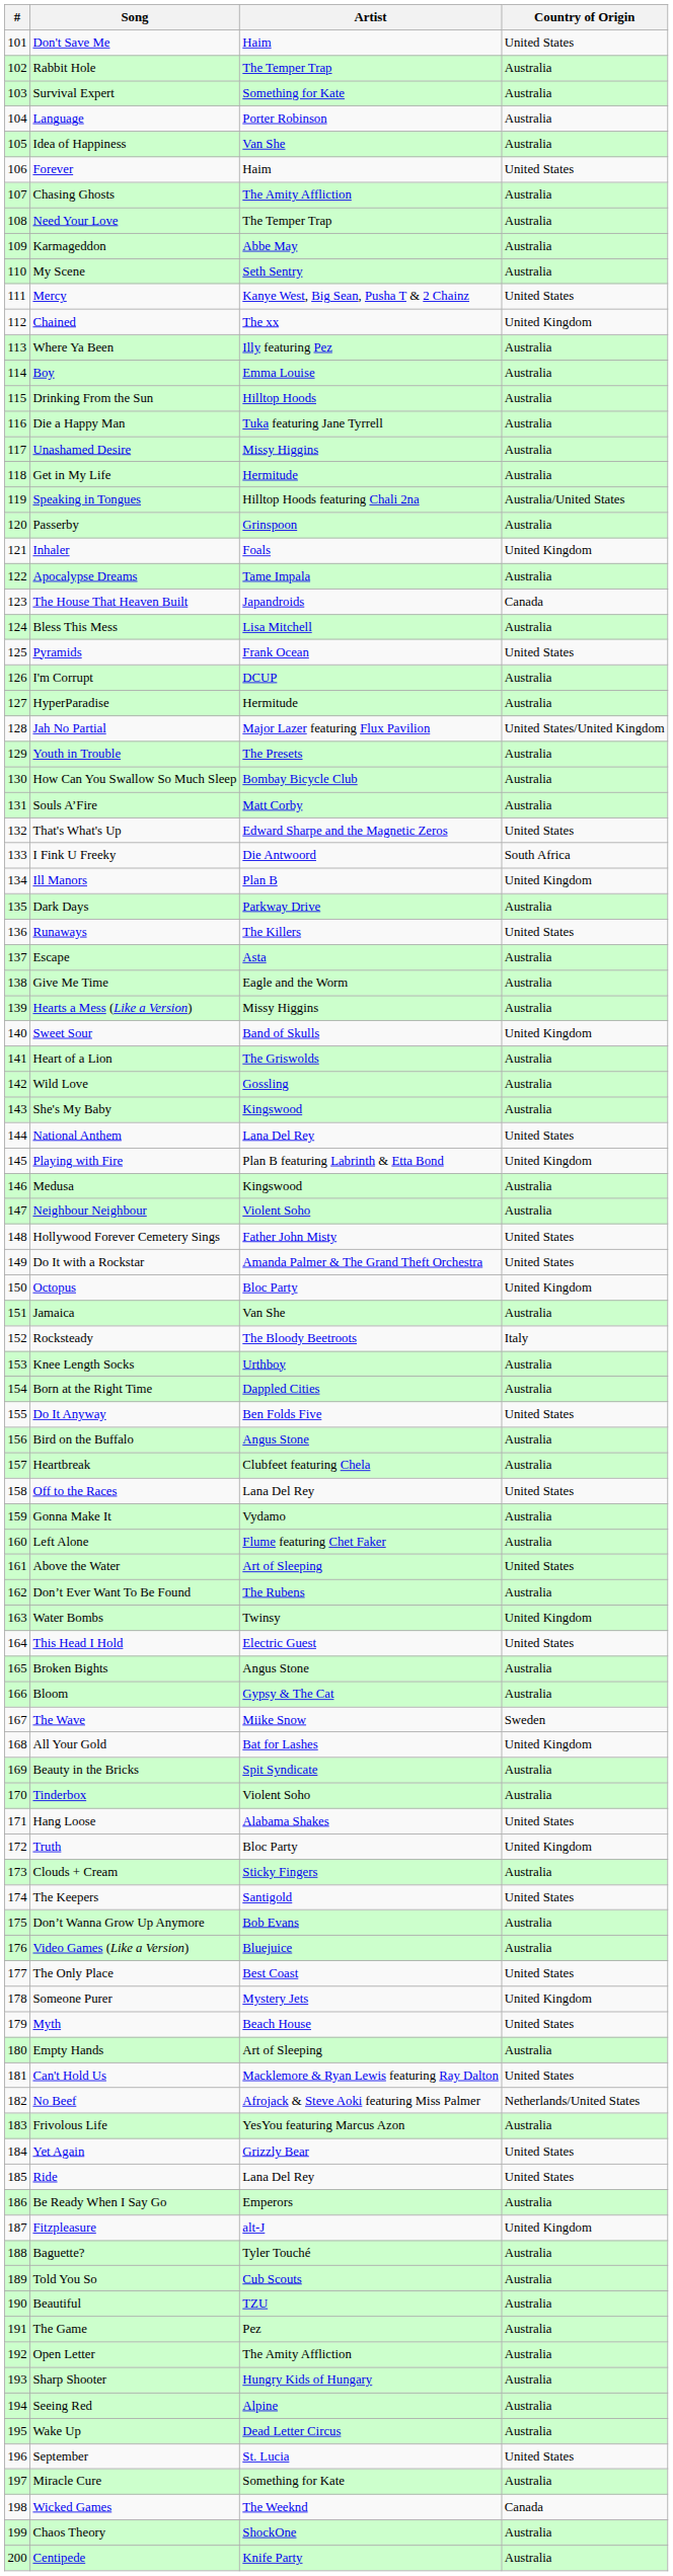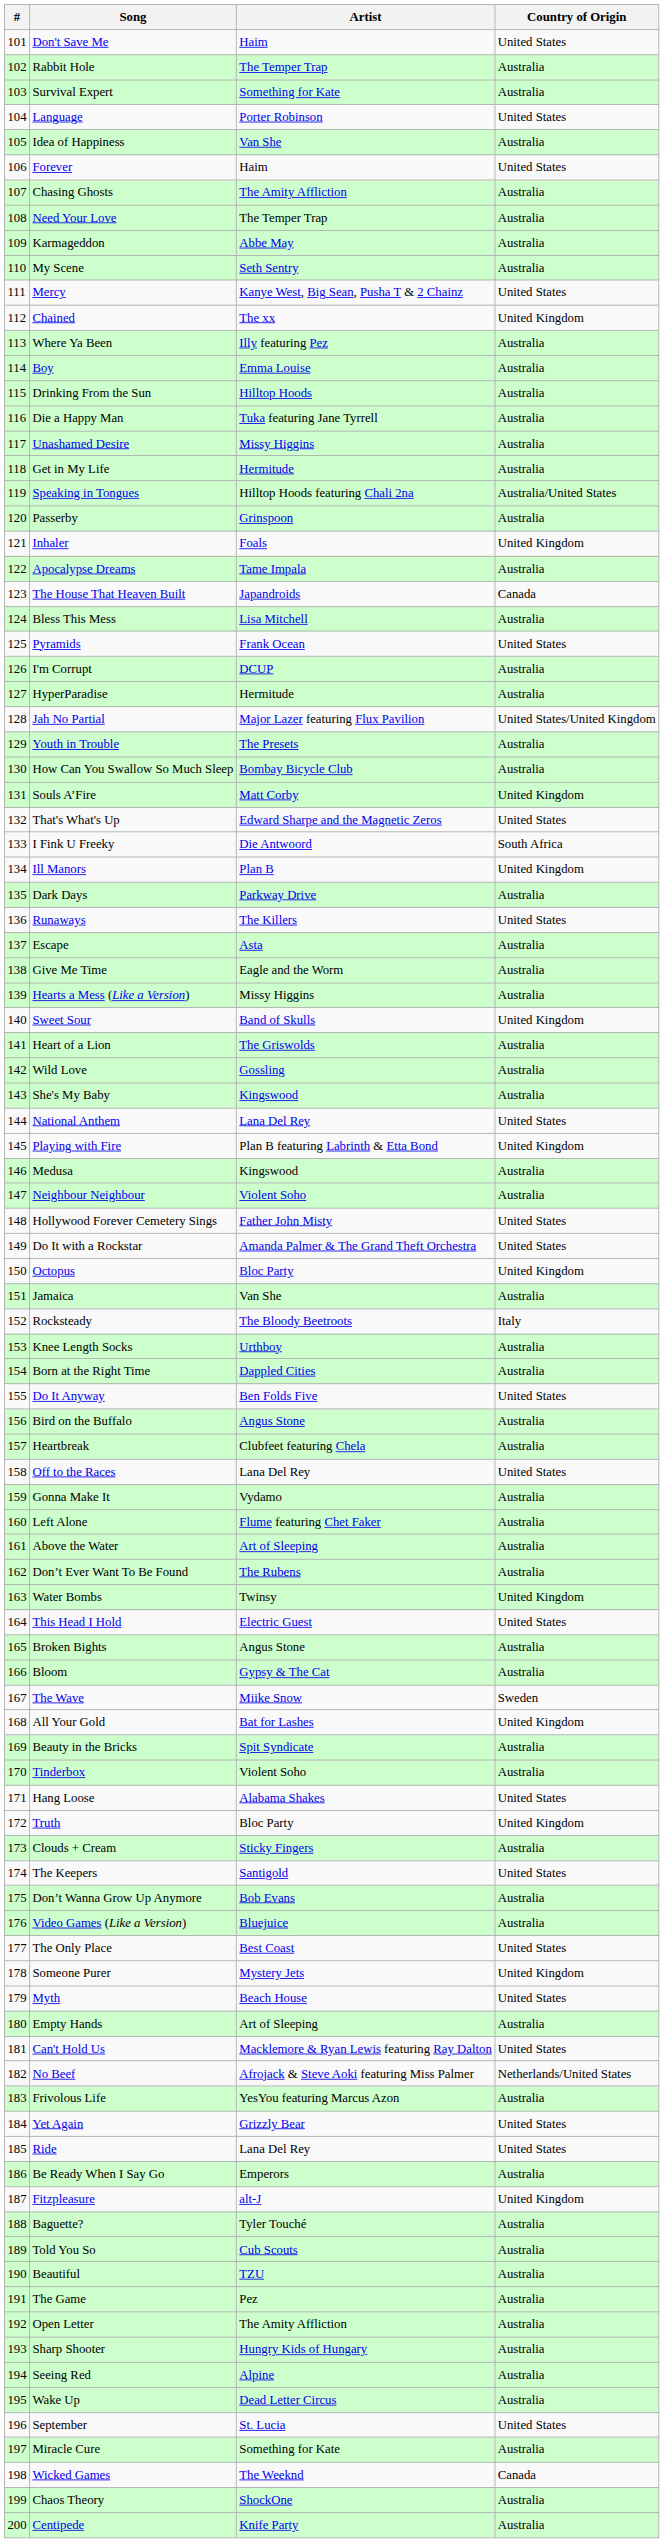 <table class="wikitable sortable mw-collapsible mw-collapsed" style="font-size:0.95em;line-height:1.5em;">
 <tr>
 <th>#</th>
 <th>Song</th>
 <th>Artist</th>
 <th>Country of Origin</th>
 </tr>
 <tr>
 <td>101</td>
 <td><a href='#'>Don't Save Me</a></td>
 <td><a href='#'>Haim</a></td>
 <td>United States</td>
 </tr>
 <tr style="background-color: #ccffcc">
 <td>102</td>
 <td>Rabbit Hole</td>
 <td><a href='#'>The Temper Trap</a></td>
 <td>Australia</td>
 </tr>
 <tr style="background-color: #ccffcc">
 <td>103</td>
 <td>Survival Expert</td>
 <td><a href='#'>Something for Kate</a></td>
 <td>Australia</td>
 </tr>
 <tr>
 <td>104</td>
 <td><a href='#'>Language</a></td>
 <td><a href='#'>Porter Robinson</a></td>
-<td>Australia</td>
+<td>United States</td>
 </tr>
 <tr style="background-color: #ccffcc">
 <td>105</td>
 <td>Idea of Happiness</td>
 <td><a href='#'>Van She</a></td>
 <td>Australia</td>
 </tr>
 <tr>
 <td>106</td>
 <td><a href='#'>Forever</a></td>
 <td>Haim</td>
 <td>United States</td>
 </tr>
 <tr style="background-color: #ccffcc">
 <td>107</td>
 <td>Chasing Ghosts</td>
 <td><a href='#'>The Amity Affliction</a></td>
 <td>Australia</td>
 </tr>
 <tr style="background-color: #ccffcc">
 <td>108</td>
 <td><a href='#'>Need Your Love</a></td>
 <td>The Temper Trap</td>
 <td>Australia</td>
 </tr>
 <tr style="background-color: #ccffcc">
 <td>109</td>
 <td>Karmageddon</td>
 <td><a href='#'>Abbe May</a></td>
 <td>Australia</td>
 </tr>
 <tr style="background-color: #ccffcc">
 <td>110</td>
 <td>My Scene</td>
 <td><a href='#'>Seth Sentry</a></td>
 <td>Australia</td>
 </tr>
 <tr>
 <td>111</td>
 <td><a href='#'>Mercy</a></td>
 <td><a href='#'>Kanye West</a>, <a href='#'>Big Sean</a>, <a href='#'>Pusha T</a> & <a href='#'>2 Chainz</a></td>
 <td>United States</td>
 </tr>
 <tr>
 <td>112</td>
 <td><a href='#'>Chained</a></td>
 <td><a href='#'>The xx</a></td>
 <td>United Kingdom</td>
 </tr>
 <tr style="background-color: #ccffcc">
 <td>113</td>
 <td>Where Ya Been</td>
 <td><a href='#'>Illy</a> featuring <a href='#'>Pez</a></td>
 <td>Australia</td>
 </tr>
 <tr style="background-color: #ccffcc">
 <td>114</td>
 <td><a href='#'>Boy</a></td>
 <td><a href='#'>Emma Louise</a></td>
 <td>Australia</td>
 </tr>
 <tr style="background-color: #ccffcc">
 <td>115</td>
 <td>Drinking From the Sun</td>
 <td><a href='#'>Hilltop Hoods</a></td>
 <td>Australia</td>
 </tr>
 <tr style="background-color: #ccffcc">
 <td>116</td>
 <td>Die a Happy Man</td>
 <td><a href='#'>Tuka</a> featuring Jane Tyrrell</td>
 <td>Australia</td>
 </tr>
 <tr style="background-color: #ccffcc">
 <td>117</td>
 <td><a href='#'>Unashamed Desire</a></td>
 <td><a href='#'>Missy Higgins</a></td>
 <td>Australia</td>
 </tr>
 <tr style="background-color: #ccffcc">
 <td>118</td>
 <td>Get in My Life</td>
 <td><a href='#'>Hermitude</a></td>
 <td>Australia</td>
 </tr>
 <tr style="background-color: #ccffcc">
 <td>119</td>
 <td><a href='#'>Speaking in Tongues</a></td>
 <td>Hilltop Hoods featuring <a href='#'>Chali 2na</a></td>
 <td>Australia/United States</td>
 </tr>
 <tr style="background-color: #ccffcc">
 <td>120</td>
 <td>Passerby</td>
 <td><a href='#'>Grinspoon</a></td>
 <td>Australia</td>
 </tr>
 <tr>
 <td>121</td>
 <td><a href='#'>Inhaler</a></td>
 <td><a href='#'>Foals</a></td>
 <td>United Kingdom</td>
 </tr>
 <tr style="background-color: #ccffcc">
 <td>122</td>
 <td><a href='#'>Apocalypse Dreams</a></td>
 <td><a href='#'>Tame Impala</a></td>
 <td>Australia</td>
 </tr>
 <tr>
 <td>123</td>
 <td><a href='#'>The House That Heaven Built</a></td>
 <td><a href='#'>Japandroids</a></td>
 <td>Canada</td>
 </tr>
 <tr style="background-color: #ccffcc">
 <td>124</td>
 <td>Bless This Mess</td>
 <td><a href='#'>Lisa Mitchell</a></td>
 <td>Australia</td>
 </tr>
 <tr>
 <td>125</td>
 <td><a href='#'>Pyramids</a></td>
 <td><a href='#'>Frank Ocean</a></td>
 <td>United States</td>
 </tr>
 <tr style="background-color: #ccffcc">
 <td>126</td>
 <td>I'm Corrupt</td>
 <td><a href='#'>DCUP</a></td>
 <td>Australia</td>
 </tr>
 <tr style="background-color: #ccffcc">
 <td>127</td>
 <td>HyperParadise</td>
 <td>Hermitude</td>
 <td>Australia</td>
 </tr>
 <tr>
 <td>128</td>
 <td><a href='#'>Jah No Partial</a></td>
 <td><a href='#'>Major Lazer</a> featuring <a href='#'>Flux Pavilion</a></td>
 <td>United States/United Kingdom</td>
 </tr>
 <tr style="background-color: #ccffcc">
 <td>129</td>
 <td><a href='#'>Youth in Trouble</a></td>
 <td><a href='#'>The Presets</a></td>
 <td>Australia</td>
 </tr>
 <tr style="background-color: #ccffcc">
 <td>130</td>
 <td>How Can You Swallow So Much Sleep</td>
 <td><a href='#'>Bombay Bicycle Club</a></td>
 <td>Australia</td>
 </tr>
 <tr style="background-color: #ccffcc">
 <td>131</td>
 <td>Souls A’Fire</td>
 <td><a href='#'>Matt Corby</a></td>
-<td>Australia</td>
+<td>United Kingdom</td>
 </tr>
 <tr>
 <td>132</td>
 <td>That's What's Up</td>
 <td><a href='#'>Edward Sharpe and the Magnetic Zeros</a></td>
 <td>United States</td>
 </tr>
 <tr>
 <td>133</td>
 <td>I Fink U Freeky</td>
 <td><a href='#'>Die Antwoord</a></td>
 <td>South Africa</td>
 </tr>
 <tr>
 <td>134</td>
 <td><a href='#'>Ill Manors</a></td>
 <td><a href='#'>Plan B</a></td>
 <td>United Kingdom</td>
 </tr>
 <tr style="background-color: #ccffcc">
 <td>135</td>
 <td>Dark Days</td>
 <td><a href='#'>Parkway Drive</a></td>
 <td>Australia</td>
 </tr>
 <tr>
 <td>136</td>
 <td><a href='#'>Runaways</a></td>
 <td><a href='#'>The Killers</a></td>
 <td>United States</td>
 </tr>
 <tr style="background-color: #ccffcc">
 <td>137</td>
 <td>Escape</td>
 <td><a href='#'>Asta</a></td>
 <td>Australia</td>
 </tr>
 <tr style="background-color: #ccffcc">
 <td>138</td>
 <td>Give Me Time</td>
 <td>Eagle and the Worm</td>
 <td>Australia</td>
 </tr>
 <tr style="background-color: #ccffcc">
 <td>139</td>
 <td><a href='#'>Hearts a Mess</a> (<em><a href='#'>Like a Version</a></em>)</td>
 <td>Missy Higgins</td>
 <td>Australia</td>
 </tr>
 <tr>
 <td>140</td>
 <td><a href='#'>Sweet Sour</a></td>
 <td><a href='#'>Band of Skulls</a></td>
 <td>United Kingdom</td>
 </tr>
 <tr style="background-color: #ccffcc">
 <td>141</td>
 <td>Heart of a Lion</td>
 <td><a href='#'>The Griswolds</a></td>
 <td>Australia</td>
 </tr>
 <tr style="background-color: #ccffcc">
 <td>142</td>
 <td>Wild Love</td>
 <td><a href='#'>Gossling</a></td>
 <td>Australia</td>
 </tr>
 <tr style="background-color: #ccffcc">
 <td>143</td>
 <td>She's My Baby</td>
 <td><a href='#'>Kingswood</a></td>
 <td>Australia</td>
 </tr>
 <tr>
 <td>144</td>
 <td><a href='#'>National Anthem</a></td>
 <td><a href='#'>Lana Del Rey</a></td>
 <td>United States</td>
 </tr>
 <tr>
 <td>145</td>
 <td><a href='#'>Playing with Fire</a></td>
 <td>Plan B featuring <a href='#'>Labrinth</a> & <a href='#'>Etta Bond</a></td>
 <td>United Kingdom</td>
 </tr>
 <tr style="background-color: #ccffcc">
 <td>146</td>
 <td>Medusa</td>
 <td>Kingswood</td>
 <td>Australia</td>
 </tr>
 <tr style="background-color: #ccffcc">
 <td>147</td>
 <td><a href='#'>Neighbour Neighbour</a></td>
 <td><a href='#'>Violent Soho</a></td>
 <td>Australia</td>
 </tr>
 <tr>
 <td>148</td>
 <td>Hollywood Forever Cemetery Sings</td>
 <td><a href='#'>Father John Misty</a></td>
 <td>United States</td>
 </tr>
 <tr>
 <td>149</td>
 <td>Do It with a Rockstar</td>
 <td><a href='#'>Amanda Palmer & The Grand Theft Orchestra</a></td>
 <td>United States</td>
 </tr>
 <tr>
 <td>150</td>
 <td><a href='#'>Octopus</a></td>
 <td><a href='#'>Bloc Party</a></td>
 <td>United Kingdom</td>
 </tr>
 <tr style="background-color: #ccffcc">
 <td>151</td>
 <td>Jamaica</td>
 <td>Van She</td>
 <td>Australia</td>
 </tr>
 <tr>
 <td>152</td>
 <td>Rocksteady</td>
 <td><a href='#'>The Bloody Beetroots</a></td>
 <td>Italy</td>
 </tr>
 <tr style="background-color: #ccffcc">
 <td>153</td>
 <td>Knee Length Socks</td>
 <td><a href='#'>Urthboy</a></td>
 <td>Australia</td>
 </tr>
 <tr style="background-color: #ccffcc">
 <td>154</td>
 <td>Born at the Right Time</td>
 <td><a href='#'>Dappled Cities</a></td>
 <td>Australia</td>
 </tr>
 <tr>
 <td>155</td>
 <td><a href='#'>Do It Anyway</a></td>
 <td><a href='#'>Ben Folds Five</a></td>
 <td>United States</td>
 </tr>
 <tr style="background-color: #ccffcc">
 <td>156</td>
 <td>Bird on the Buffalo</td>
 <td><a href='#'>Angus Stone</a></td>
 <td>Australia</td>
 </tr>
 <tr style="background-color: #ccffcc">
 <td>157</td>
 <td>Heartbreak</td>
 <td>Clubfeet featuring <a href='#'>Chela</a></td>
 <td>Australia</td>
 </tr>
 <tr>
 <td>158</td>
 <td><a href='#'>Off to the Races</a></td>
 <td>Lana Del Rey</td>
 <td>United States</td>
 </tr>
 <tr style="background-color: #ccffcc">
 <td>159</td>
 <td>Gonna Make It</td>
 <td>Vydamo</td>
 <td>Australia</td>
 </tr>
 <tr style="background-color: #ccffcc">
 <td>160</td>
 <td>Left Alone</td>
 <td><a href='#'>Flume</a> featuring <a href='#'>Chet Faker</a></td>
 <td>Australia</td>
 </tr>
 <tr style="background-color: #ccffcc">
 <td>161</td>
 <td>Above the Water</td>
 <td><a href='#'>Art of Sleeping</a></td>
-<td>United States</td>
+<td>Australia</td>
 </tr>
 <tr style="background-color: #ccffcc">
 <td>162</td>
 <td>Don’t Ever Want To Be Found</td>
 <td><a href='#'>The Rubens</a></td>
 <td>Australia</td>
 </tr>
 <tr style="background-color: #ccffcc">
 <td>163</td>
 <td>Water Bombs</td>
 <td>Twinsy</td>
 <td>United Kingdom</td>
 </tr>
 <tr>
 <td>164</td>
 <td><a href='#'>This Head I Hold</a></td>
 <td><a href='#'>Electric Guest</a></td>
 <td>United States</td>
 </tr>
 <tr style="background-color: #ccffcc">
 <td>165</td>
 <td>Broken Bights</td>
 <td>Angus Stone</td>
 <td>Australia</td>
 </tr>
 <tr style="background-color: #ccffcc">
 <td>166</td>
 <td>Bloom</td>
 <td><a href='#'>Gypsy & The Cat</a></td>
 <td>Australia</td>
 </tr>
 <tr>
 <td>167</td>
 <td><a href='#'>The Wave</a></td>
 <td><a href='#'>Miike Snow</a></td>
 <td>Sweden</td>
 </tr>
 <tr>
 <td>168</td>
 <td>All Your Gold</td>
 <td><a href='#'>Bat for Lashes</a></td>
 <td>United Kingdom</td>
 </tr>
 <tr style="background-color: #ccffcc">
 <td>169</td>
 <td>Beauty in the Bricks</td>
 <td><a href='#'>Spit Syndicate</a></td>
 <td>Australia</td>
 </tr>
 <tr style="background-color: #ccffcc">
 <td>170</td>
 <td><a href='#'>Tinderbox</a></td>
 <td>Violent Soho</td>
 <td>Australia</td>
 </tr>
 <tr>
 <td>171</td>
 <td>Hang Loose</td>
 <td><a href='#'>Alabama Shakes</a></td>
 <td>United States</td>
 </tr>
 <tr>
 <td>172</td>
 <td><a href='#'>Truth</a></td>
 <td>Bloc Party</td>
 <td>United Kingdom</td>
 </tr>
 <tr style="background-color: #ccffcc">
 <td>173</td>
 <td>Clouds + Cream</td>
 <td><a href='#'>Sticky Fingers</a></td>
 <td>Australia</td>
 </tr>
 <tr>
 <td>174</td>
 <td>The Keepers</td>
 <td><a href='#'>Santigold</a></td>
 <td>United States</td>
 </tr>
 <tr style="background-color: #ccffcc">
 <td>175</td>
 <td>Don’t Wanna Grow Up Anymore</td>
 <td><a href='#'>Bob Evans</a></td>
 <td>Australia</td>
 </tr>
 <tr style="background-color: #ccffcc">
 <td>176</td>
 <td><a href='#'>Video Games</a> (<em>Like a Version</em>)</td>
 <td><a href='#'>Bluejuice</a></td>
 <td>Australia</td>
 </tr>
 <tr>
 <td>177</td>
 <td>The Only Place</td>
 <td><a href='#'>Best Coast</a></td>
 <td>United States</td>
 </tr>
 <tr>
 <td>178</td>
 <td>Someone Purer</td>
 <td><a href='#'>Mystery Jets</a></td>
 <td>United Kingdom</td>
 </tr>
 <tr>
 <td>179</td>
 <td><a href='#'>Myth</a></td>
 <td><a href='#'>Beach House</a></td>
 <td>United States</td>
 </tr>
 <tr style="background-color: #ccffcc">
 <td>180</td>
 <td>Empty Hands</td>
 <td>Art of Sleeping</td>
 <td>Australia</td>
 </tr>
 <tr>
 <td>181</td>
 <td><a href='#'>Can't Hold Us</a></td>
 <td><a href='#'>Macklemore & Ryan Lewis</a> featuring <a href='#'>Ray Dalton</a></td>
 <td>United States</td>
 </tr>
 <tr>
 <td>182</td>
 <td><a href='#'>No Beef</a></td>
 <td><a href='#'>Afrojack</a> & <a href='#'>Steve Aoki</a> featuring Miss Palmer</td>
 <td>Netherlands/United States</td>
 </tr>
 <tr style="background-color: #ccffcc">
 <td>183</td>
 <td>Frivolous Life</td>
 <td>YesYou featuring Marcus Azon</td>
 <td>Australia</td>
 </tr>
 <tr>
 <td>184</td>
 <td><a href='#'>Yet Again</a></td>
 <td><a href='#'>Grizzly Bear</a></td>
 <td>United States</td>
 </tr>
 <tr>
 <td>185</td>
 <td><a href='#'>Ride</a></td>
 <td>Lana Del Rey</td>
 <td>United States</td>
 </tr>
 <tr style="background-color: #ccffcc">
 <td>186</td>
 <td>Be Ready When I Say Go</td>
 <td>Emperors</td>
 <td>Australia</td>
 </tr>
 <tr>
 <td>187</td>
 <td><a href='#'>Fitzpleasure</a></td>
 <td><a href='#'>alt-J</a></td>
 <td>United Kingdom</td>
 </tr>
 <tr style="background-color: #ccffcc">
 <td>188</td>
 <td>Baguette?</td>
 <td>Tyler Touché</td>
 <td>Australia</td>
 </tr>
 <tr style="background-color: #ccffcc">
 <td>189</td>
 <td>Told You So</td>
 <td><a href='#'>Cub Scouts</a></td>
 <td>Australia</td>
 </tr>
 <tr style="background-color: #ccffcc">
 <td>190</td>
 <td>Beautiful</td>
 <td><a href='#'>TZU</a></td>
 <td>Australia</td>
 </tr>
 <tr style="background-color: #ccffcc">
 <td>191</td>
 <td>The Game</td>
 <td>Pez</td>
 <td>Australia</td>
 </tr>
 <tr style="background-color: #ccffcc">
 <td>192</td>
 <td>Open Letter</td>
 <td>The Amity Affliction</td>
 <td>Australia</td>
 </tr>
 <tr style="background-color: #ccffcc">
 <td>193</td>
 <td>Sharp Shooter</td>
 <td><a href='#'>Hungry Kids of Hungary</a></td>
 <td>Australia</td>
 </tr>
 <tr style="background-color: #ccffcc">
 <td>194</td>
 <td>Seeing Red</td>
 <td><a href='#'>Alpine</a></td>
 <td>Australia</td>
 </tr>
 <tr style="background-color: #ccffcc">
 <td>195</td>
 <td>Wake Up</td>
 <td><a href='#'>Dead Letter Circus</a></td>
 <td>Australia</td>
 </tr>
 <tr>
 <td>196</td>
 <td>September</td>
 <td><a href='#'>St. Lucia</a></td>
 <td>United States</td>
 </tr>
 <tr style="background-color: #ccffcc">
 <td>197</td>
 <td>Miracle Cure</td>
 <td>Something for Kate</td>
 <td>Australia</td>
 </tr>
 <tr>
 <td>198</td>
 <td><a href='#'>Wicked Games</a></td>
 <td><a href='#'>The Weeknd</a></td>
 <td>Canada</td>
 </tr>
 <tr style="background-color: #ccffcc">
 <td>199</td>
 <td>Chaos Theory</td>
 <td><a href='#'>ShockOne</a></td>
 <td>Australia</td>
 </tr>
 <tr style="background-color: #ccffcc">
 <td>200</td>
 <td><a href='#'>Centipede</a></td>
 <td><a href='#'>Knife Party</a></td>
 <td>Australia</td>
 </tr>
 </table>
